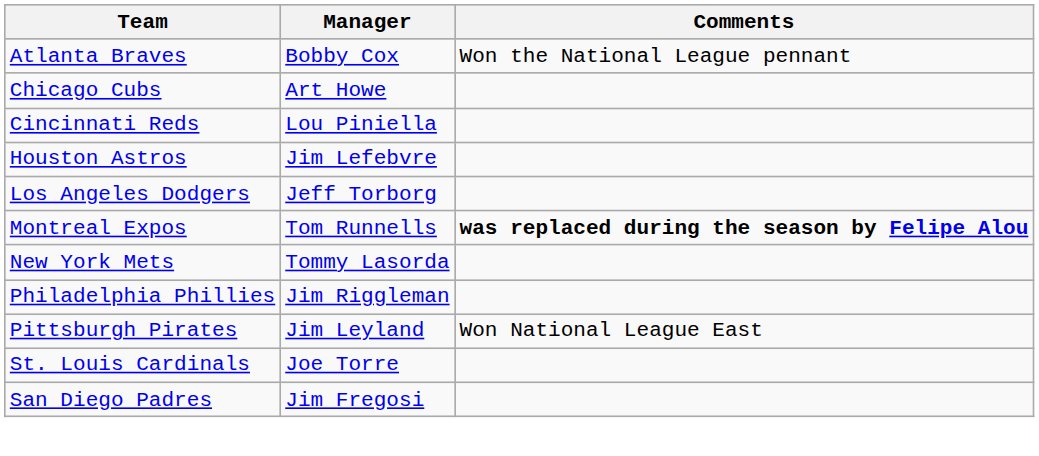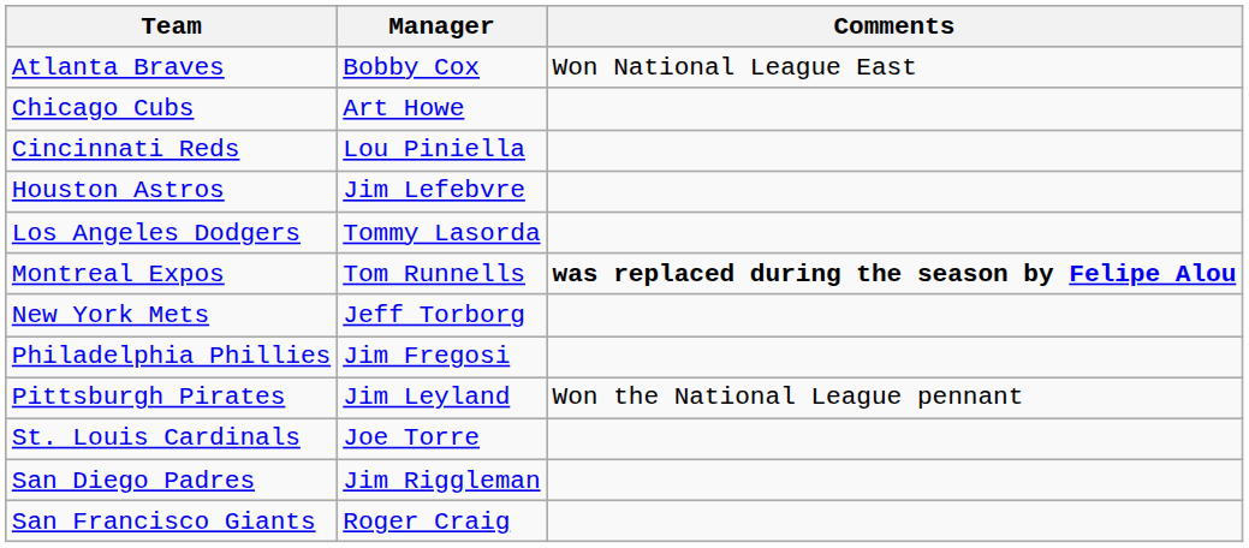 <table class="wikitable">
 <tr>
 <th bgcolor="#DDDDFF">Team</th>
 <th bgcolor="#DDDDFF">Manager</th>
 <th bgcolor="#DDDDFF">Comments</th>
 </tr>
 <tr>
 <td><a href='#'>Atlanta Braves</a></td>
 <td><a href='#'>Bobby Cox</a></td>
-<td>Won the National League pennant</td>
+<td>Won National League East</td>
 </tr>
 <tr>
 <td><a href='#'>Chicago Cubs</a></td>
 <td><a href='#'>Art Howe</a></td>
 <td></td>
 </tr>
 <tr>
 <td><a href='#'>Cincinnati Reds</a></td>
 <td><a href='#'>Lou Piniella</a></td>
 <td></td>
 </tr>
 <tr>
 <td><a href='#'>Houston Astros</a></td>
 <td><a href='#'>Jim Lefebvre</a></td>
 <td></td>
 </tr>
 <tr>
 <td><a href='#'>Los Angeles Dodgers</a></td>
-<td><a href='#'>Jeff Torborg</a></td>
+<td><a href='#'>Tommy Lasorda</a></td>
 <td></td>
 </tr>
 <tr>
 <td><a href='#'>Montreal Expos</a></td>
 <td><a href='#'>Tom Runnells</a></td>
 <td><strong>was replaced during the season by <a href='#'>Felipe Alou</a></strong></td>
 </tr>
 <tr>
 <td><a href='#'>New York Mets</a></td>
-<td><a href='#'>Tommy Lasorda</a></td>
+<td><a href='#'>Jeff Torborg</a></td>
 <td></td>
 </tr>
 <tr>
 <td><a href='#'>Philadelphia Phillies</a></td>
-<td><a href='#'>Jim Riggleman</a></td>
+<td><a href='#'>Jim Fregosi</a></td>
 <td></td>
 </tr>
 <tr>
 <td><a href='#'>Pittsburgh Pirates</a></td>
 <td><a href='#'>Jim Leyland</a></td>
-<td>Won National League East</td>
+<td>Won the National League pennant</td>
 </tr>
 <tr>
 <td><a href='#'>St. Louis Cardinals</a></td>
 <td><a href='#'>Joe Torre</a></td>
 <td></td>
 </tr>
 <tr>
 <td><a href='#'>San Diego Padres</a></td>
-<td><a href='#'>Jim Fregosi</a></td>
+<td><a href='#'>Jim Riggleman</a></td>
+<td></td>
+</tr>
+<tr>
+<td><a href='#'>San Francisco Giants</a></td>
+<td><a href='#'>Roger Craig</a></td>
 <td></td>
 </tr>
 </table>
